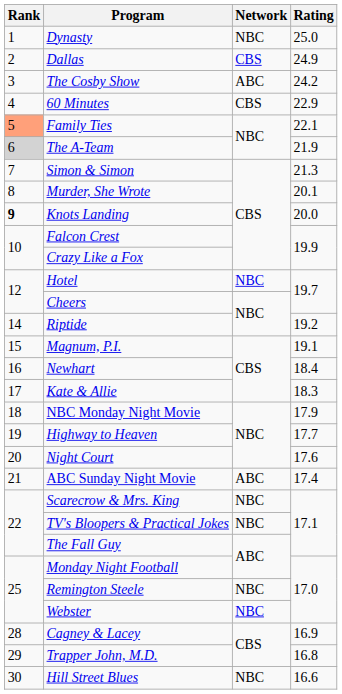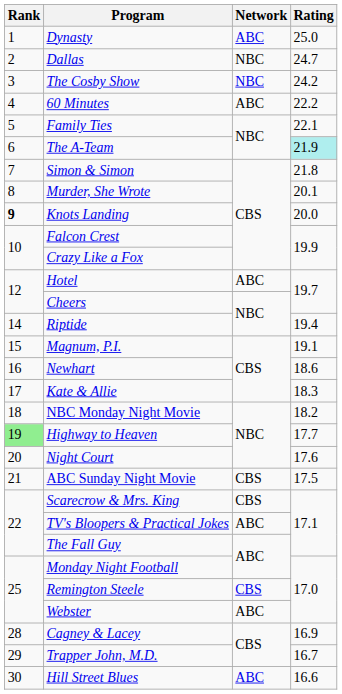 <table class="wikitable">
 <tr>
 <th>Rank</th>
 <th>Program</th>
 <th>Network</th>
 <th>Rating</th>
 </tr>
 <tr>
 <td>1</td>
 <td><em><a href='#'>Dynasty</a></em></td>
-<td>NBC</td>
+<td><a href='#'>ABC</a></td>
 <td>25.0</td>
 </tr>
 <tr>
 <td>2</td>
 <td><em><a href='#'>Dallas</a></em></td>
-<td><a href='#'>CBS</a></td>
-<td>24.9</td>
+<td>NBC</td>
+<td>24.7</td>
 </tr>
 <tr>
 <td>3</td>
 <td><em><a href='#'>The Cosby Show</a></em></td>
-<td>ABC</td>
+<td><a href='#'>NBC</a></td>
 <td>24.2</td>
 </tr>
 <tr>
 <td>4</td>
 <td><em><a href='#'>60 Minutes</a></em></td>
-<td>CBS</td>
-<td>22.9</td>
+<td>ABC</td>
+<td>22.2</td>
 </tr>
 <tr>
-<td style="background: lightsalmon;">5</td>
+<td>5</td>
 <td><em><a href='#'>Family Ties</a></em></td>
 <td rowspan="2">NBC</td>
 <td>22.1</td>
 </tr>
 <tr>
-<td style="background: lightgrey;">6</td>
+<td>6</td>
 <td><em><a href='#'>The A-Team</a></em></td>
-<td>21.9</td>
+<td style="background: paleturquoise;">21.9</td>
 </tr>
 <tr>
 <td>7</td>
 <td><em><a href='#'>Simon & Simon</a></em></td>
 <td rowspan="5">CBS</td>
-<td>21.3</td>
+<td>21.8</td>
 </tr>
 <tr>
 <td>8</td>
 <td><em><a href='#'>Murder, She Wrote</a></em></td>
 <td>20.1</td>
 </tr>
 <tr>
 <td><strong>9</strong></td>
 <td><em><a href='#'>Knots Landing</a></em></td>
 <td>20.0</td>
 </tr>
 <tr>
 <td rowspan="2">10</td>
 <td><em><a href='#'>Falcon Crest</a></em></td>
 <td rowspan="2">19.9</td>
 </tr>
 <tr>
 <td><em><a href='#'>Crazy Like a Fox</a></em></td>
 </tr>
 <tr>
 <td rowspan="2">12</td>
 <td><em><a href='#'>Hotel</a></em></td>
-<td><a href='#'>NBC</a></td>
+<td>ABC</td>
 <td rowspan="2">19.7</td>
 </tr>
 <tr>
 <td><em><a href='#'>Cheers</a></em></td>
 <td rowspan="2">NBC</td>
 </tr>
 <tr>
 <td>14</td>
 <td><em><a href='#'>Riptide</a></em></td>
-<td>19.2</td>
+<td>19.4</td>
 </tr>
 <tr>
 <td>15</td>
 <td><em><a href='#'>Magnum, P.I.</a></em></td>
 <td rowspan="3">CBS</td>
 <td>19.1</td>
 </tr>
 <tr>
 <td>16</td>
 <td><em><a href='#'>Newhart</a></em></td>
-<td>18.4</td>
+<td>18.6</td>
 </tr>
 <tr>
 <td>17</td>
 <td><em><a href='#'>Kate & Allie</a></em></td>
 <td>18.3</td>
 </tr>
 <tr>
 <td>18</td>
 <td><a href='#'>NBC Monday Night Movie</a></td>
 <td rowspan="3">NBC</td>
-<td>17.9</td>
+<td>18.2</td>
 </tr>
 <tr>
-<td>19</td>
+<td style="background: lightgreen;">19</td>
 <td><em><a href='#'>Highway to Heaven</a></em></td>
 <td>17.7</td>
 </tr>
 <tr>
 <td>20</td>
 <td><em><a href='#'>Night Court</a></em></td>
 <td>17.6</td>
 </tr>
 <tr>
 <td>21</td>
 <td><a href='#'>ABC Sunday Night Movie</a></td>
-<td>ABC</td>
-<td>17.4</td>
+<td>CBS</td>
+<td>17.5</td>
 </tr>
 <tr>
 <td rowspan="3">22</td>
 <td><em><a href='#'>Scarecrow & Mrs. King</a></em></td>
-<td>NBC</td>
+<td>CBS</td>
 <td rowspan="3">17.1</td>
 </tr>
 <tr>
 <td><em><a href='#'>TV's Bloopers & Practical Jokes</a></em></td>
-<td>NBC</td>
+<td>ABC</td>
 </tr>
 <tr>
 <td><em><a href='#'>The Fall Guy</a></em></td>
 <td rowspan="2">ABC</td>
 </tr>
 <tr>
 <td rowspan="3">25</td>
 <td><em><a href='#'>Monday Night Football</a></em></td>
 <td rowspan="3">17.0</td>
 </tr>
 <tr>
 <td><em><a href='#'>Remington Steele</a></em></td>
-<td>NBC</td>
+<td><a href='#'>CBS</a></td>
 </tr>
 <tr>
 <td><em><a href='#'>Webster</a></em></td>
-<td><a href='#'>NBC</a></td>
+<td>ABC</td>
 </tr>
 <tr>
 <td>28</td>
 <td><em><a href='#'>Cagney & Lacey</a></em></td>
 <td rowspan="2">CBS</td>
 <td>16.9</td>
 </tr>
 <tr>
 <td>29</td>
 <td><em><a href='#'>Trapper John, M.D.</a></em></td>
-<td>16.8</td>
+<td>16.7</td>
 </tr>
 <tr>
 <td>30</td>
 <td><em><a href='#'>Hill Street Blues</a></em></td>
-<td>NBC</td>
+<td><a href='#'>ABC</a></td>
 <td>16.6</td>
 </tr>
 </table>
